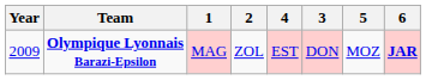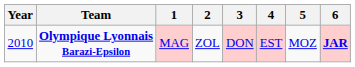 <table class="wikitable" style="font-size: 85%; text-align:center">
 <tr>
 <th>Year</th>
 <th>Team</th>
 <th>1</th>
 <th>2</th>
+<th>3</th>
 <th>4</th>
-<th>3</th>
 <th>5</th>
 <th>6</th>
 </tr>
 <tr>
-<td><a href='#'>2009</a></td>
+<td><a href='#'>2010</a></td>
 <td nowrap><strong><a href='#'>Olympique Lyonnais</a><br><small><a href='#'>Barazi-Epsilon</a></small></strong></td>
 <td style="background:#ffcfcf;"><a href='#'>MAG</a> <br></td>
 <td><a href='#'>ZOL</a>  <br></td>
+<td style="background:#ffcfcf;"><a href='#'>DON</a>  <br></td>
 <td style="background:#ffcfcf;"><a href='#'>EST</a> <br></td>
-<td style="background:#ffcfcf;"><a href='#'>DON</a>  <br></td>
 <td><a href='#'>MOZ</a> <br></td>
 <td style="background:#ffcfcf;"><strong><a href='#'>JAR</a> <br></strong></td>
 </tr>
 </table>
